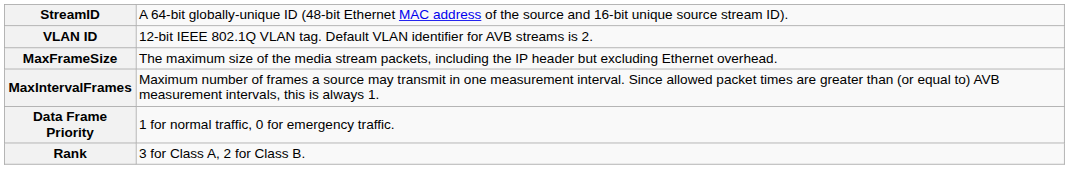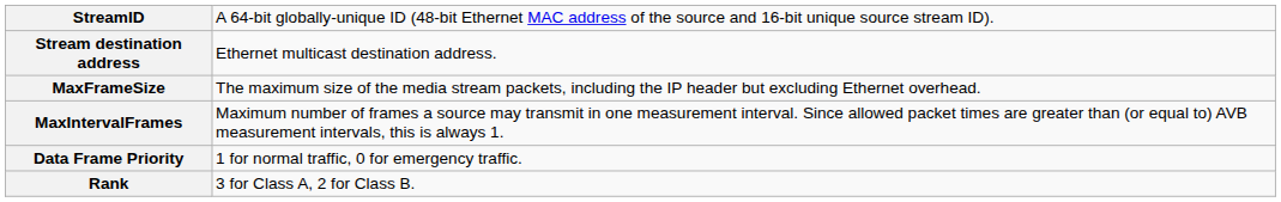 <table class=wikitable>
 <tr>
 <th>StreamID</th>
 <td>A 64-bit globally-unique ID (48-bit Ethernet <a href='#'>MAC address</a> of the source and 16-bit unique source stream ID).</td>
 </tr>
 <tr>
-<th>VLAN ID</th>
-<td>12-bit IEEE 802.1Q VLAN tag. Default VLAN identifier for AVB streams is 2.</td>
+<th>Stream destination address</th>
+<td>Ethernet multicast destination address.</td>
 </tr>
 <tr>
 <th>MaxFrameSize</th>
 <td>The maximum size of the media stream packets, including the IP header but excluding Ethernet overhead.</td>
 </tr>
 <tr>
 <th>MaxIntervalFrames</th>
 <td>Maximum number of frames a source may transmit in one measurement interval. Since allowed packet times are greater than (or equal to) AVB measurement intervals, this is always 1.</td>
 </tr>
 <tr>
 <th>Data Frame Priority</th>
 <td>1 for normal traffic, 0 for emergency traffic.</td>
 </tr>
 <tr>
 <th>Rank</th>
 <td>3 for Class A, 2 for Class B.</td>
 </tr>
 </table>
